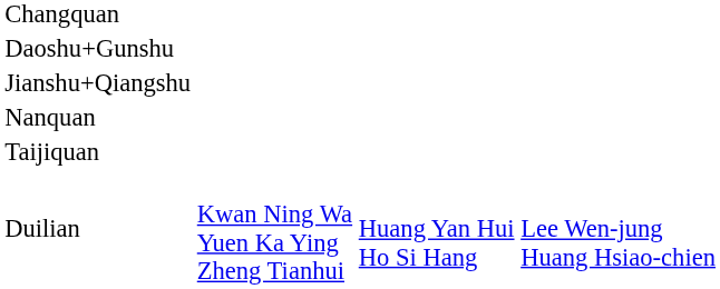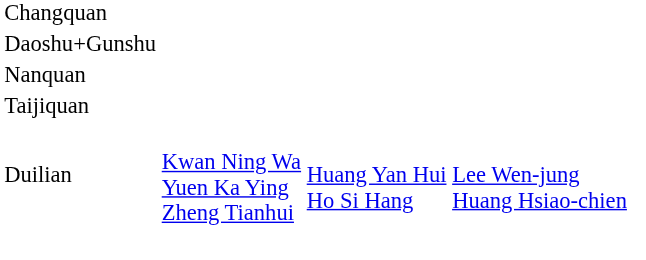 <table>
 <tr>
 <td>Changquan</td>
 <td></td>
 <td></td>
 <td></td>
 </tr>
 <tr>
 <td>Daoshu+Gunshu</td>
-<td></td>
-<td></td>
-<td></td>
-</tr>
-<tr>
-<td>Jianshu+Qiangshu</td>
 <td></td>
 <td></td>
 <td></td>
 </tr>
 <tr>
 <td>Nanquan</td>
 <td></td>
 <td></td>
 <td></td>
 </tr>
 <tr>
 <td>Taijiquan</td>
 <td></td>
 <td></td>
 <td></td>
 </tr>
 <tr>
 <td>Duilian</td>
 <td><br><a href='#'>Kwan Ning Wa</a><br><a href='#'>Yuen Ka Ying</a><br><a href='#'>Zheng Tianhui</a></td>
 <td><br><a href='#'>Huang Yan Hui</a><br><a href='#'>Ho Si Hang</a></td>
 <td><br><a href='#'>Lee Wen-jung</a><br><a href='#'>Huang Hsiao-chien</a></td>
 </tr>
 </table>
